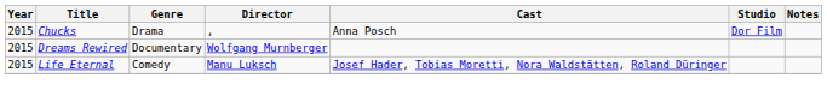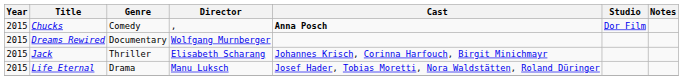 <table class="wikitable">
 <tr>
 <th>Year</th>
 <th>Title</th>
 <th>Genre</th>
 <th>Director</th>
 <th>Cast</th>
 <th>Studio</th>
 <th>Notes</th>
 </tr>
 <tr>
 <td>2015</td>
 <td><em><a href='#'>Chucks</a></em></td>
-<td>Drama</td>
+<td>Comedy</td>
 <td>, </td>
-<td>Anna Posch</td>
+<td><strong>Anna Posch</strong></td>
 <td><a href='#'>Dor Film</a></td>
 <td></td>
 </tr>
 <tr>
 <td>2015</td>
 <td><em><a href='#'>Dreams Rewired</a></em></td>
 <td>Documentary</td>
 <td><a href='#'>Wolfgang Murnberger</a></td>
 <td></td>
 <td></td>
 <td></td>
 </tr>
 <tr>
 <td>2015</td>
+<td><em><a href='#'>Jack</a></em></td>
+<td>Thriller</td>
+<td><a href='#'>Elisabeth Scharang</a></td>
+<td><a href='#'>Johannes Krisch</a>, <a href='#'>Corinna Harfouch</a>, <a href='#'>Birgit Minichmayr</a></td>
+<td></td>
+<td></td>
+</tr>
+<tr>
+<td>2015</td>
 <td><em><a href='#'>Life Eternal</a></em></td>
-<td>Comedy</td>
+<td>Drama</td>
 <td><a href='#'>Manu Luksch</a></td>
 <td><a href='#'>Josef Hader</a>, <a href='#'>Tobias Moretti</a>, <a href='#'>Nora Waldstätten</a>, <a href='#'>Roland Düringer</a></td>
 <td></td>
 <td></td>
 </tr>
 <tr>
 </tr>
 </table>
